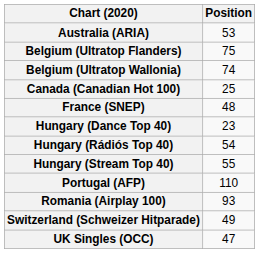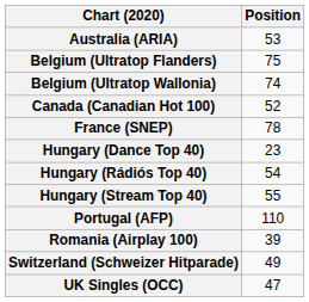 <table class="wikitable sortable plainrowheaders" style="text-align:center">
 <tr>
 <th scope="col">Chart (2020)</th>
 <th scope="col">Position</th>
 </tr>
 <tr>
 <th scope="row">Australia (ARIA)</th>
 <td>53</td>
 </tr>
 <tr>
 <th scope="row">Belgium (Ultratop Flanders)</th>
 <td>75</td>
 </tr>
 <tr>
 <th scope="row">Belgium (Ultratop Wallonia)</th>
 <td>74</td>
 </tr>
 <tr>
 <th scope="row">Canada (Canadian Hot 100)</th>
-<td>25</td>
+<td>52</td>
 </tr>
 <tr>
 <th scope="row">France (SNEP)</th>
-<td>48</td>
+<td>78</td>
 </tr>
 <tr>
 <th scope="row">Hungary (Dance Top 40)</th>
 <td>23</td>
 </tr>
 <tr>
 <th scope="row">Hungary (Rádiós Top 40)</th>
 <td>54</td>
 </tr>
 <tr>
 <th scope="row">Hungary (Stream Top 40)</th>
 <td>55</td>
 </tr>
 <tr>
 <th scope="row">Portugal (AFP)</th>
 <td>110</td>
 </tr>
 <tr>
 <th scope="row">Romania (Airplay 100)</th>
-<td>93</td>
+<td>39</td>
 </tr>
 <tr>
 <th scope="row">Switzerland (Schweizer Hitparade)</th>
 <td>49</td>
 </tr>
 <tr>
 <th scope="row">UK Singles (OCC)</th>
 <td>47</td>
 </tr>
 </table>
